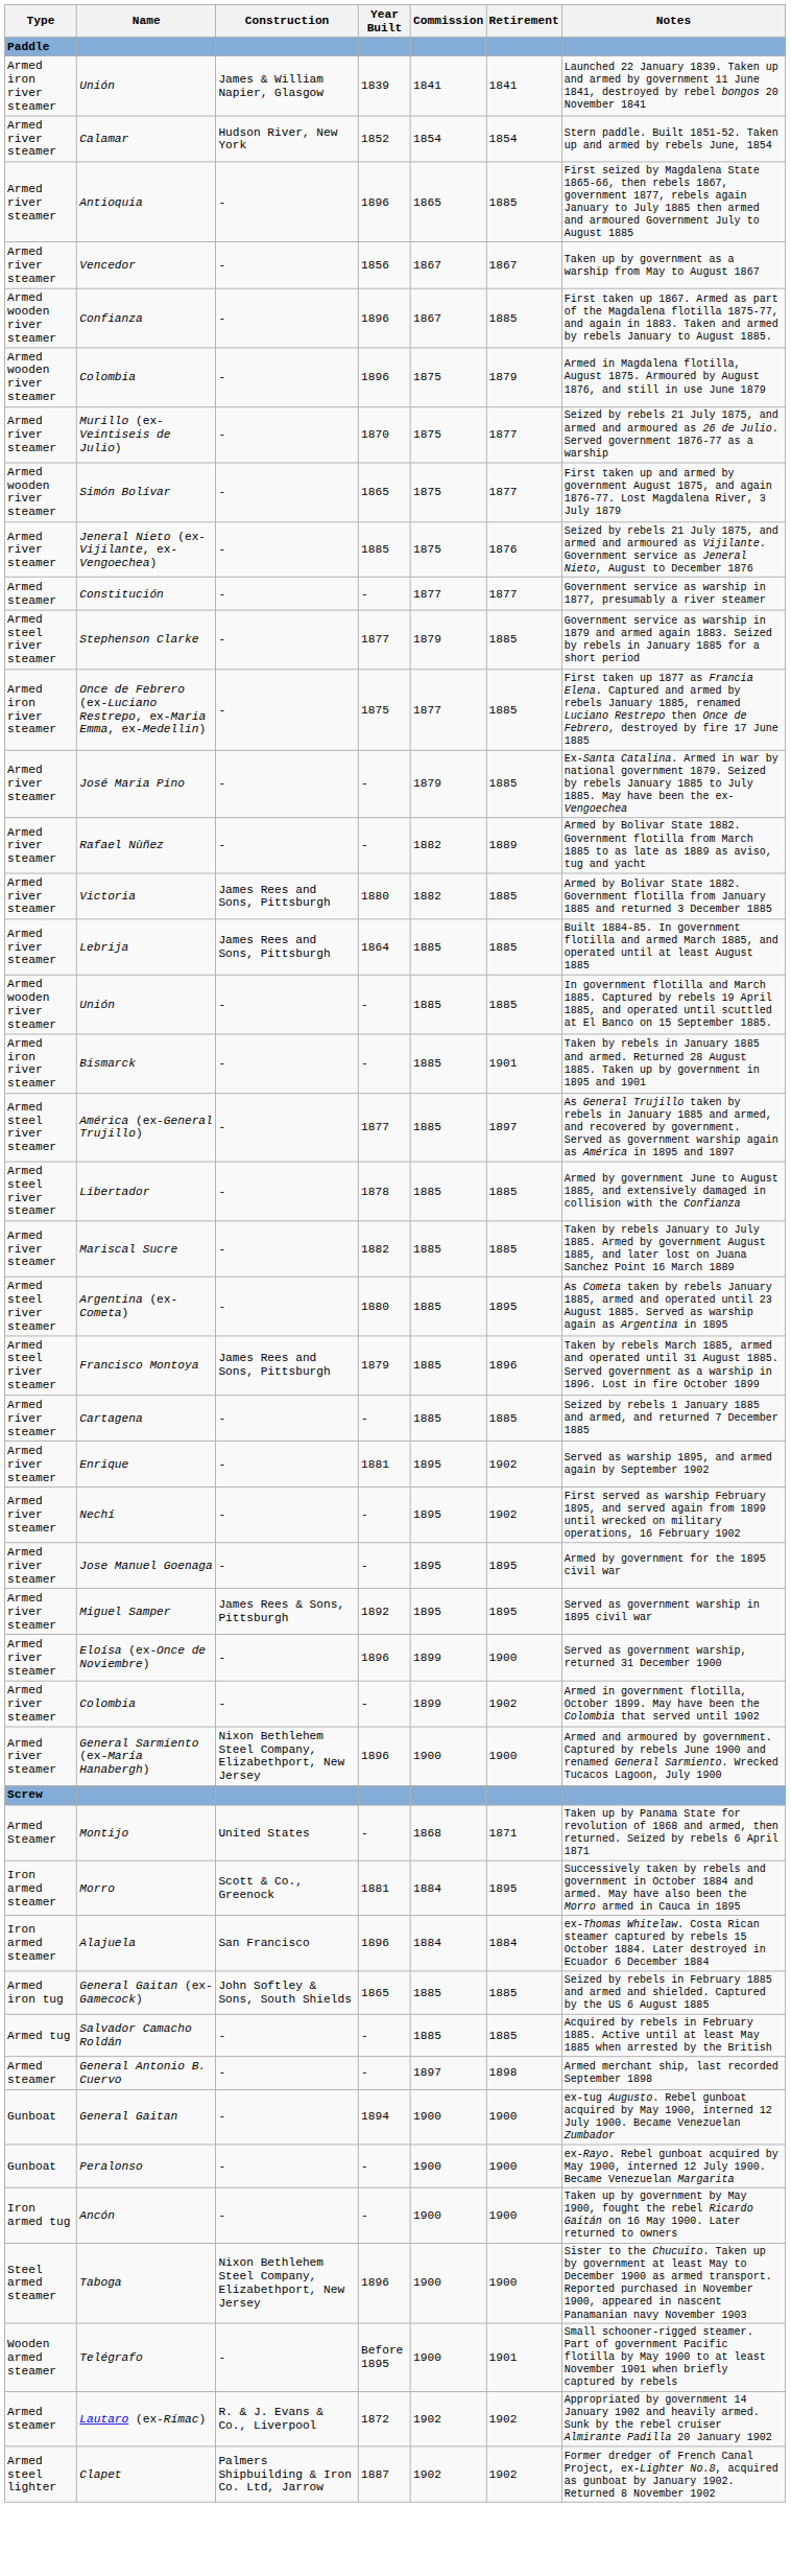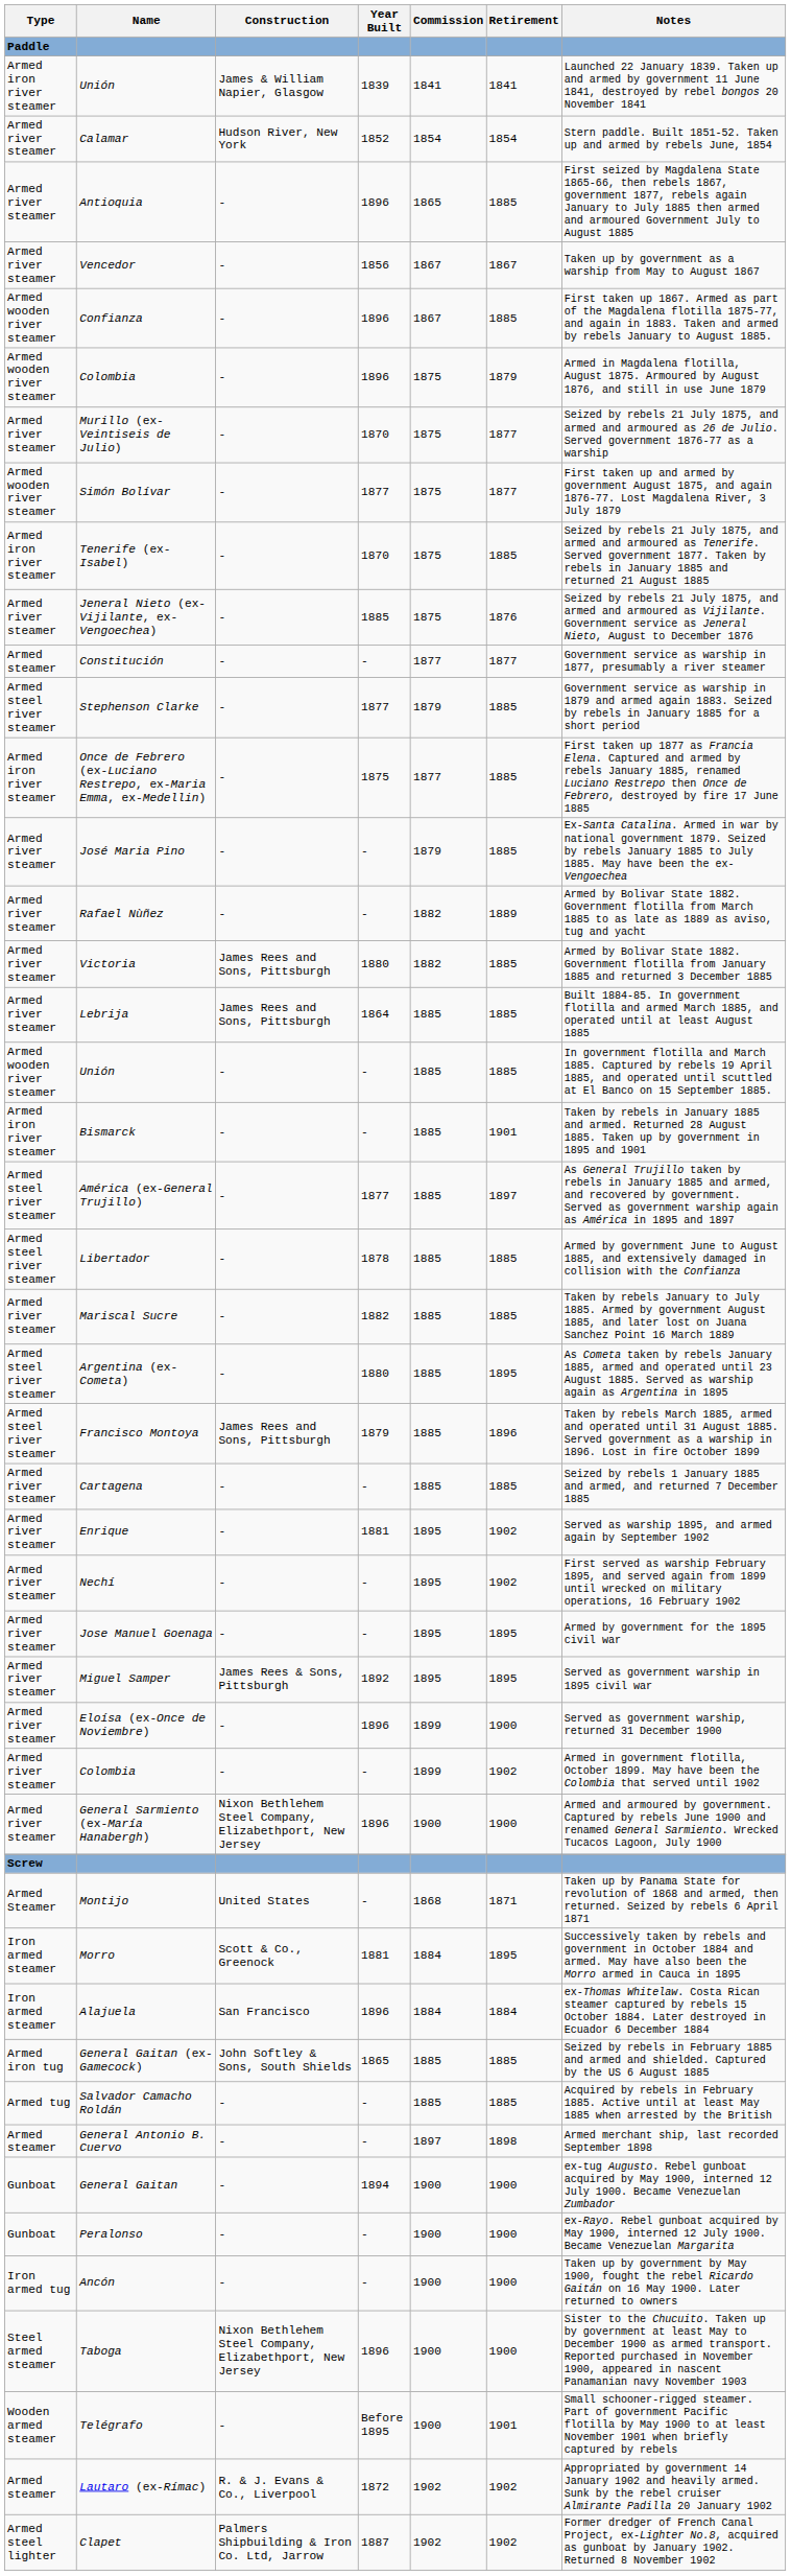 <table class="wikitable collapsible sortable " style="min-width:50%;">
 <tr>
 <th>Type</th>
 <th>Name</th>
 <th>Construction</th>
 <th>Year Built</th>
 <th>Commission</th>
 <th>Retirement</th>
 <th class="unsortable">Notes</th>
 </tr>
 <tr style="background:#83ACD6;font-weight:bold;"          >
 <td>Paddle</td>
 <td></td>
 <td></td>
 <td></td>
 <td></td>
 <td></td>
 <td></td>
 </tr>
 <tr>
 <td>Armed iron river steamer</td>
 <td><em>Unión</em></td>
 <td>James & William Napier, Glasgow</td>
 <td>1839</td>
 <td>1841</td>
 <td>1841</td>
 <td style="font-size:0.9em">Launched 22 January 1839. Taken up and armed by government 11 June 1841, destroyed by rebel <em>bongos</em> 20 November 1841</td>
 </tr>
 <tr>
 <td>Armed river steamer</td>
 <td><em>Calamar </em></td>
 <td>Hudson River, New York</td>
 <td>1852</td>
 <td>1854</td>
 <td>1854</td>
 <td style="font-size:0.9em">Stern paddle. Built 1851-52. Taken up and armed by rebels June, 1854</td>
 </tr>
 <tr>
 <td>Armed river steamer</td>
 <td><em>Antioquia</em></td>
 <td>-</td>
 <td>1896</td>
 <td>1865</td>
 <td>1885</td>
 <td style="font-size:0.9em">First seized by Magdalena State 1865-66, then rebels 1867, government 1877, rebels again January to July 1885 then armed and armoured Government July to August 1885</td>
 </tr>
 <tr>
 <td>Armed river steamer</td>
 <td><em>Vencedor</em></td>
 <td>-</td>
 <td>1856</td>
 <td>1867</td>
 <td>1867</td>
 <td style="font-size:0.9em">Taken up by government as a warship from May to August 1867</td>
 </tr>
 <tr>
 <td>Armed wooden river steamer</td>
 <td><em>Confianza</em></td>
 <td>-</td>
 <td>1896</td>
 <td>1867</td>
 <td>1885</td>
 <td style="font-size:0.9em">First taken up 1867. Armed as part of the Magdalena flotilla 1875-77, and again in 1883. Taken and armed by rebels January to August 1885.</td>
 </tr>
 <tr>
 <td>Armed wooden river steamer</td>
 <td><em>Colombia</em></td>
 <td>-</td>
 <td>1896</td>
 <td>1875</td>
 <td>1879</td>
 <td style="font-size:0.9em">Armed in Magdalena flotilla, August 1875. Armoured by August 1876, and still in use June 1879</td>
 </tr>
 <tr>
 <td>Armed river steamer</td>
 <td><em>Murillo</em> (ex-<em>Veintiseis de Julio</em>)</td>
 <td>-</td>
 <td>1870</td>
 <td>1875</td>
 <td>1877</td>
 <td style="font-size:0.9em">Seized by rebels 21 July 1875, and armed and armoured as <em>26 de Julio</em>. Served government 1876-77 as a warship</td>
 </tr>
 <tr>
 <td>Armed wooden river steamer</td>
 <td><em>Simón Bolívar</em></td>
 <td>-</td>
-<td>1865</td>
+<td>1877</td>
 <td>1875</td>
 <td>1877</td>
 <td style="font-size:0.9em">First taken up and armed by government August 1875, and again 1876-77. Lost Magdalena River, 3 July 1879</td>
+</tr>
+<tr>
+<td>Armed iron river steamer</td>
+<td><em>Tenerife</em> (ex-<em>Isabel</em>)</td>
+<td>-</td>
+<td>1870</td>
+<td>1875</td>
+<td>1885</td>
+<td style="font-size:0.9em">Seized by rebels 21 July 1875, and armed and armoured as <em>Tenerife</em>. Served government 1877. Taken by rebels in January 1885 and returned 21 August 1885</td>
 </tr>
 <tr>
 <td>Armed river steamer</td>
 <td><em>Jeneral Nieto</em> (ex-<em>Vijilante</em>, ex-<em>Vengoechea</em>)</td>
 <td>-</td>
 <td>1885</td>
 <td>1875</td>
 <td>1876</td>
 <td style="font-size:0.9em">Seized by rebels 21 July 1875, and armed and armoured as <em>Vijilante</em>. Government service as <em>Jeneral Nieto</em>, August to December 1876</td>
 </tr>
 <tr>
 <td>Armed steamer</td>
 <td><em>Constitución</em></td>
 <td>-</td>
 <td>-</td>
 <td>1877</td>
 <td>1877</td>
 <td style="font-size:0.9em">Government service as warship in 1877, presumably a river steamer</td>
 </tr>
 <tr>
 <td>Armed steel river steamer</td>
 <td><em>Stephenson Clarke</em></td>
 <td>-</td>
 <td>1877</td>
 <td>1879</td>
 <td>1885</td>
 <td style="font-size:0.9em">Government service as warship in 1879 and armed again 1883. Seized by rebels in January 1885 for a short period</td>
 </tr>
 <tr>
 <td>Armed iron river steamer</td>
 <td><em>Once de Febrero</em> (ex-<em>Luciano Restrepo</em>, ex-<em>Maria Emma</em>, ex-<em>Medellin</em>)</td>
 <td>-</td>
 <td>1875</td>
 <td>1877</td>
 <td>1885</td>
 <td style="font-size:0.9em">First taken up 1877 as <em>Francia Elena</em>. Captured and armed by rebels January 1885, renamed <em>Luciano Restrepo</em> then <em>Once de Febrero</em>, destroyed by fire 17 June 1885</td>
 </tr>
 <tr>
 <td>Armed river steamer</td>
 <td><em>José Maria Pino</em></td>
 <td>-</td>
 <td>-</td>
 <td>1879</td>
 <td>1885</td>
 <td style="font-size:0.9em">Ex-<em>Santa Catalina</em>. Armed in war by national government 1879. Seized by rebels January 1885 to July 1885. May have been the ex-<em>Vengoechea</em></td>
 </tr>
 <tr>
 <td>Armed river steamer</td>
 <td><em>Rafael Nùñez</em></td>
 <td>-</td>
 <td>-</td>
 <td>1882</td>
 <td>1889</td>
 <td style="font-size:0.9em">Armed by Bolivar State 1882. Government flotilla from March 1885 to as late as 1889 as aviso, tug and yacht</td>
 </tr>
 <tr>
 <td>Armed river steamer</td>
 <td><em>Victoria</em></td>
 <td>James Rees and Sons, Pittsburgh</td>
 <td>1880</td>
 <td>1882</td>
 <td>1885</td>
 <td style="font-size:0.9em">Armed by Bolivar State 1882. Government flotilla from January 1885 and returned 3 December 1885</td>
 </tr>
 <tr>
 <td>Armed river steamer</td>
 <td><em>Lebrija</em></td>
 <td>James Rees and Sons, Pittsburgh</td>
 <td>1864</td>
 <td>1885</td>
 <td>1885</td>
 <td style="font-size:0.9em">Built 1884-85. In government flotilla and armed March 1885,   and operated until at least August 1885</td>
 </tr>
 <tr>
 <td>Armed wooden river steamer</td>
 <td><em>Unión</em></td>
 <td>-</td>
 <td>-</td>
 <td>1885</td>
 <td>1885</td>
 <td style="font-size:0.9em">In government flotilla and March 1885. Captured by rebels 19 April 1885, and operated until scuttled at El Banco on 15 September 1885.</td>
 </tr>
 <tr>
 <td>Armed iron river steamer</td>
 <td><em>Bismarck</em></td>
 <td>-</td>
 <td>-</td>
 <td>1885</td>
 <td>1901</td>
 <td style="font-size:0.9em">Taken by rebels in January 1885 and armed. Returned 28 August 1885. Taken up by government in 1895 and 1901</td>
 </tr>
 <tr>
 <td>Armed steel river steamer</td>
 <td><em>América</em> (ex-<em>General Trujillo</em>)</td>
 <td>-</td>
 <td>1877</td>
 <td>1885</td>
 <td>1897</td>
 <td style="font-size:0.9em">As <em>General Trujillo</em> taken by rebels in January 1885 and armed, and recovered by government. Served as government warship again as <em>América</em> in 1895 and 1897</td>
 </tr>
 <tr>
 <td>Armed steel river steamer</td>
 <td><em>Libertador</em></td>
 <td>-</td>
 <td>1878</td>
 <td>1885</td>
 <td>1885</td>
 <td style="font-size:0.9em">Armed by government June to August 1885, and extensively damaged in collision with the <em>Confianza</em></td>
 </tr>
 <tr>
 <td>Armed river steamer</td>
 <td><em>Mariscal Sucre</em></td>
 <td>-</td>
 <td>1882</td>
 <td>1885</td>
 <td>1885</td>
 <td style="font-size:0.9em">Taken by rebels January to July 1885. Armed by government August 1885, and later lost on Juana Sanchez Point 16 March 1889</td>
 </tr>
 <tr>
 <td>Armed steel river steamer</td>
 <td><em>Argentina</em> (ex-<em>Cometa</em>)</td>
 <td>-</td>
 <td>1880</td>
 <td>1885</td>
 <td>1895</td>
 <td style="font-size:0.9em">As <em>Cometa</em> taken by rebels January 1885, armed and operated until 23 August 1885. Served as warship again as <em>Argentina</em> in 1895</td>
 </tr>
 <tr>
 <td>Armed steel river steamer</td>
 <td><em>Francisco Montoya</em></td>
 <td>James Rees and Sons, Pittsburgh</td>
 <td>1879</td>
 <td>1885</td>
 <td>1896</td>
 <td style="font-size:0.9em">Taken by rebels March 1885, armed and operated until 31 August 1885. Served government as a warship in 1896. Lost in fire October 1899</td>
 </tr>
 <tr>
 <td>Armed river steamer</td>
 <td><em>Cartagena</em></td>
 <td>-</td>
 <td>-</td>
 <td>1885</td>
 <td>1885</td>
 <td style="font-size:0.9em">Seized by rebels 1 January 1885 and armed, and returned 7 December 1885</td>
 </tr>
 <tr>
 <td>Armed river steamer</td>
 <td><em>Enrique</em></td>
 <td>-</td>
 <td>1881</td>
 <td>1895</td>
 <td>1902</td>
 <td style="font-size:0.9em">Served as warship 1895, and armed again by September 1902</td>
 </tr>
 <tr>
 <td>Armed river steamer</td>
 <td><em>Nechí</em></td>
 <td>-</td>
 <td>-</td>
 <td>1895</td>
 <td>1902</td>
 <td style="font-size:0.9em">First served as warship February 1895, and served again from 1899 until wrecked on military operations, 16 February 1902</td>
 </tr>
 <tr>
 <td>Armed river steamer</td>
 <td><em>Jose Manuel Goenaga</em></td>
 <td>-</td>
 <td>-</td>
 <td>1895</td>
 <td>1895</td>
 <td style="font-size:0.9em">Armed by government for the 1895 civil war</td>
 </tr>
 <tr>
 <td>Armed river steamer</td>
 <td><em>Miguel Samper</em></td>
 <td>James Rees & Sons, Pittsburgh</td>
 <td>1892</td>
 <td>1895</td>
 <td>1895</td>
 <td style="font-size:0.9em">Served as government warship in 1895 civil war</td>
 </tr>
 <tr>
 <td>Armed river steamer</td>
 <td><em>Eloísa</em> (ex-<em>Once de Noviembre</em>)</td>
 <td>-</td>
 <td>1896</td>
 <td>1899</td>
 <td>1900</td>
 <td style="font-size:0.9em">Served as government warship, returned 31 December 1900</td>
 </tr>
 <tr>
 <td>Armed river steamer</td>
 <td><em>Colombia</em></td>
 <td>-</td>
 <td>-</td>
 <td>1899</td>
 <td>1902</td>
 <td style="font-size:0.9em">Armed in government flotilla, October 1899. May have been the <em>Colombia</em> that served until 1902</td>
 </tr>
 <tr>
 <td>Armed river steamer</td>
 <td><em>General Sarmiento</em> (ex-<em>María Hanabergh</em>)</td>
 <td>Nixon Bethlehem Steel Company, Elizabethport, New Jersey</td>
 <td>1896</td>
 <td>1900</td>
 <td>1900</td>
 <td style="font-size:0.9em">Armed and armoured by government. Captured by rebels June 1900 and renamed <em>General Sarmiento</em>. Wrecked Tucacos Lagoon, July 1900</td>
 </tr>
 <tr>
 </tr>
 <tr style="background:#83ACD6;font-weight:bold;"          >
 <td>Screw</td>
 <td></td>
 <td></td>
 <td></td>
 <td></td>
 <td></td>
 <td></td>
 </tr>
 <tr>
 <td>Armed Steamer</td>
 <td><em>Montijo</em></td>
 <td>United States</td>
 <td>-</td>
 <td>1868</td>
 <td>1871</td>
 <td style="font-size:0.9em">Taken up by Panama State for revolution of 1868 and armed, then returned. Seized by rebels 6 April 1871</td>
 </tr>
 <tr>
 <td>Iron armed steamer</td>
 <td><em>Morro</em></td>
 <td>Scott & Co., Greenock</td>
 <td>1881</td>
 <td>1884</td>
 <td>1895</td>
 <td style="font-size:0.9em">Successively taken by rebels and government in October 1884 and armed. May have also been the <em>Morro</em> armed in Cauca in 1895</td>
 </tr>
 <tr>
 <td>Iron armed steamer</td>
 <td><em>Alajuela</em></td>
 <td>San Francisco</td>
 <td>1896</td>
 <td>1884</td>
 <td>1884</td>
 <td style="font-size:0.9em">ex-<em>Thomas Whitelaw</em>. Costa Rican steamer captured by rebels 15 October 1884. Later destroyed in Ecuador 6 December 1884</td>
 </tr>
 <tr>
 <td>Armed iron tug</td>
 <td><em>General Gaitan </em> (ex-<em>Gamecock</em>)</td>
 <td>John Softley & Sons, South Shields</td>
 <td>1865</td>
 <td>1885</td>
 <td>1885</td>
 <td style="font-size:0.9em">Seized by rebels in February 1885 and armed and shielded. Captured by the US 6 August 1885</td>
 </tr>
 <tr>
 <td>Armed tug</td>
 <td><em>Salvador Camacho Roldán</em></td>
 <td>-</td>
 <td>-</td>
 <td>1885</td>
 <td>1885</td>
 <td style="font-size:0.9em">Acquired by rebels in February 1885. Active until at least May 1885 when arrested by the British</td>
 </tr>
 <tr>
 <td>Armed steamer</td>
 <td><em>General Antonio B. Cuervo</em></td>
 <td>-</td>
 <td>-</td>
 <td>1897</td>
 <td>1898</td>
 <td style="font-size:0.9em">Armed merchant ship, last recorded September 1898</td>
 </tr>
 <tr>
 <td>Gunboat</td>
 <td><em>General Gaitan</em></td>
 <td>-</td>
 <td>1894</td>
 <td>1900</td>
 <td>1900</td>
 <td style="font-size:0.9em">ex-tug <em>Augusto</em>. Rebel gunboat acquired by May 1900, interned 12 July 1900. Became Venezuelan <em>Zumbador</em></td>
 </tr>
 <tr>
 <td>Gunboat</td>
 <td><em>Peralonso</em></td>
 <td>-</td>
 <td>-</td>
 <td>1900</td>
 <td>1900</td>
 <td style="font-size:0.9em">ex-<em>Rayo</em>. Rebel gunboat acquired by May 1900, interned 12 July 1900. Became Venezuelan <em>Margarita</em></td>
 </tr>
 <tr>
 <td>Iron armed tug</td>
 <td><em>Ancón</em></td>
 <td>-</td>
 <td>-</td>
 <td>1900</td>
 <td>1900</td>
 <td style="font-size:0.9em">Taken up by government by May 1900, fought the rebel <em>Ricardo Gaitán</em> on 16 May 1900. Later returned to owners</td>
 </tr>
 <tr>
 <td>Steel armed steamer</td>
 <td><em>Taboga</em></td>
 <td>Nixon Bethlehem Steel Company, Elizabethport, New Jersey</td>
 <td>1896</td>
 <td>1900</td>
 <td>1900</td>
 <td style="font-size:0.9em">Sister to the <em>Chucuito</em>. Taken up by government at least May to December 1900 as armed transport. Reported purchased in November 1900, appeared in nascent Panamanian navy November 1903</td>
 </tr>
 <tr>
 <td>Wooden armed steamer</td>
 <td><em>Telégrafo</em></td>
 <td>-</td>
 <td>Before 1895</td>
 <td>1900</td>
 <td>1901</td>
 <td style="font-size:0.9em">Small schooner-rigged steamer. Part of government Pacific flotilla by May 1900 to at least November 1901 when briefly captured by rebels</td>
 </tr>
 <tr>
 <td>Armed steamer</td>
 <td><em><a href='#'>Lautaro</a></em> (ex-<em>Rímac</em>)</td>
 <td>R. & J. Evans & Co., Liverpool</td>
 <td>1872</td>
 <td>1902</td>
 <td>1902</td>
 <td style="font-size:0.9em">Appropriated by government 14 January 1902 and heavily armed. Sunk by the rebel cruiser <em>Almirante Padilla</em> 20 January 1902</td>
 </tr>
 <tr>
 <td>Armed steel lighter</td>
 <td><em>Clapet</em></td>
 <td>Palmers Shipbuilding & Iron Co. Ltd, Jarrow</td>
 <td>1887</td>
 <td>1902</td>
 <td>1902</td>
 <td style="font-size:0.9em">Former dredger of French Canal Project, ex-<em>Lighter No.8</em>, acquired as gunboat by January 1902. Returned 8 November 1902</td>
 </tr>
 </table>
